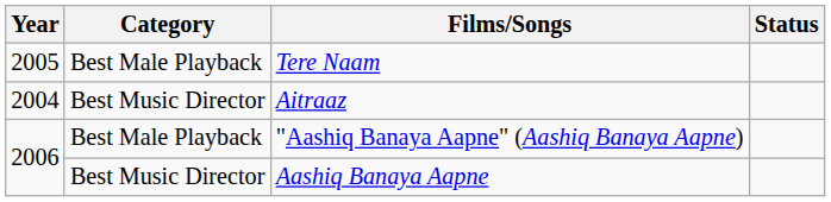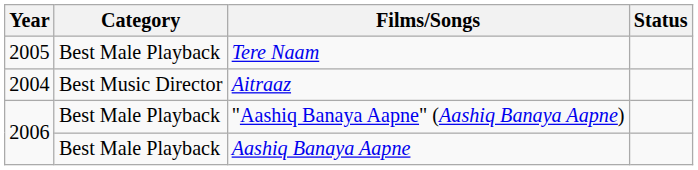 <table class="wikitable">
 <tr>
 <th>Year</th>
 <th>Category</th>
 <th>Films/Songs</th>
 <th>Status</th>
 </tr>
 <tr>
 <td>2005</td>
 <td>Best Male Playback</td>
 <td><em><a href='#'>Tere Naam</a></em></td>
 <td></td>
 </tr>
 <tr>
 <td>2004</td>
 <td>Best Music Director</td>
 <td><em><a href='#'>Aitraaz</a></em></td>
 <td></td>
 </tr>
 <tr>
 <td rowspan=2>2006</td>
 <td>Best Male Playback</td>
 <td>"<a href='#'>Aashiq Banaya Aapne</a>" (<em><a href='#'>Aashiq Banaya Aapne</a></em>)</td>
 <td></td>
 </tr>
 <tr>
-<td>Best Music Director</td>
+<td>Best Male Playback</td>
 <td><em><a href='#'>Aashiq Banaya Aapne</a></em></td>
 <td></td>
 </tr>
 </table>
